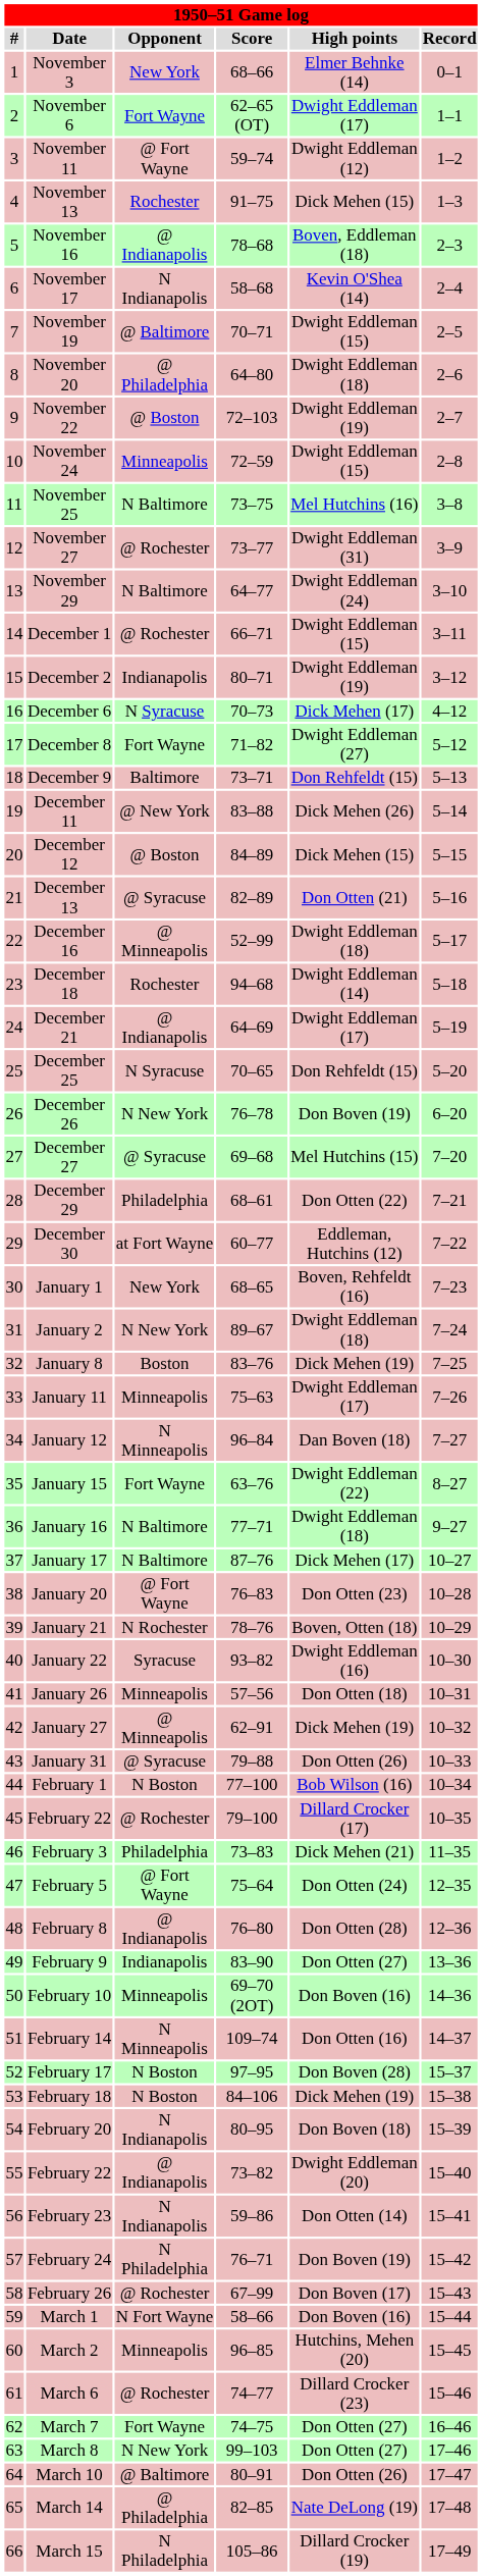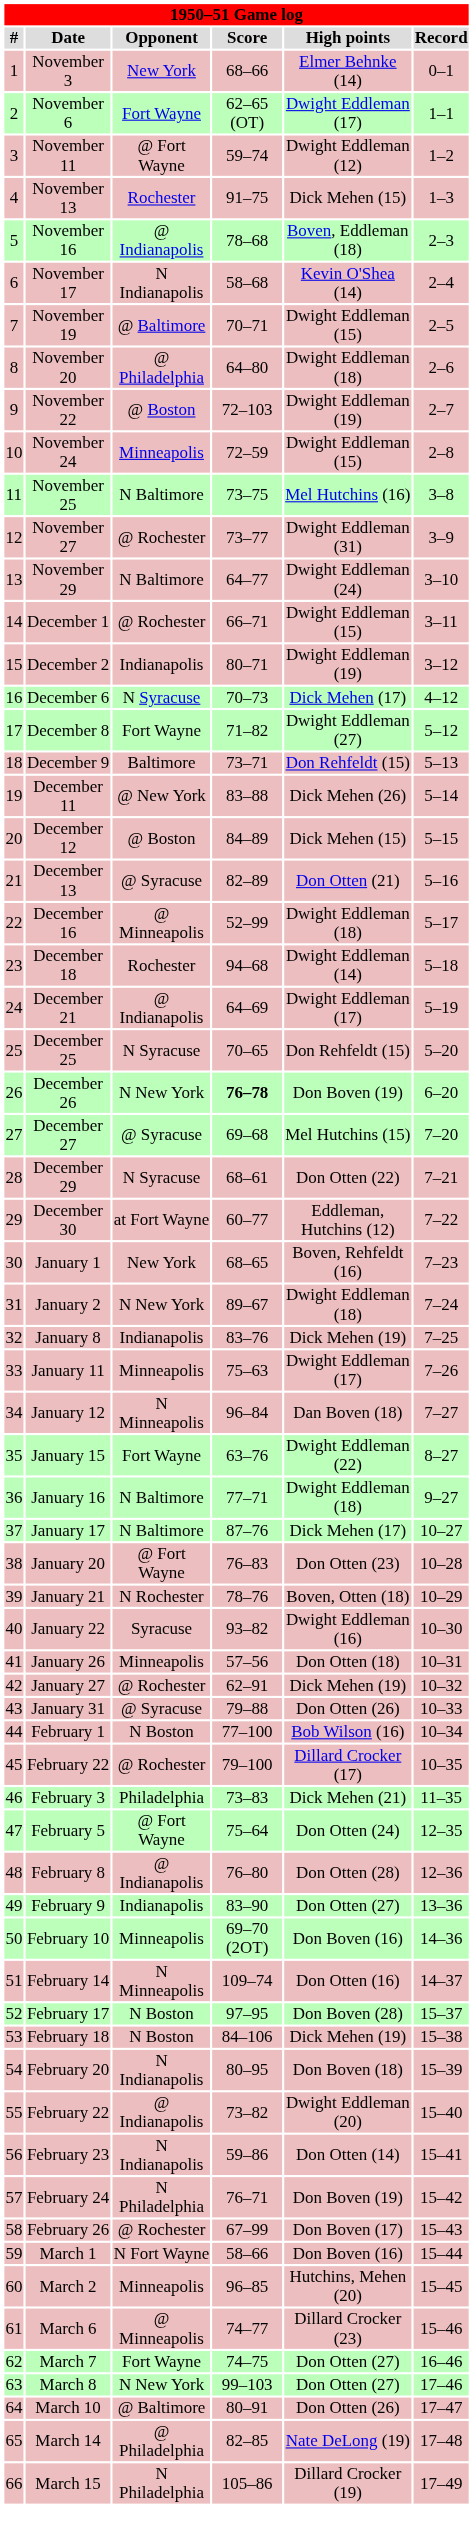 <table class="toccolours collapsible" width=50% style="clear:both; margin:1.5em auto; text-align:center">
 <tr>
 <th colspan=11 style="background:#FF0000; color:#000000;">1950–51 Game log</th>
 </tr>
 <tr align="center" bgcolor="#dddddd">
 <td><strong>#</strong></td>
 <td><strong>Date</strong></td>
 <td><strong>Opponent</strong></td>
 <td><strong>Score</strong></td>
 <td><strong>High points</strong></td>
 <td><strong>Record</strong></td>
 </tr>
 <tr align="center" bgcolor="edbebf">
 <td>1</td>
 <td>November 3</td>
 <td><a href='#'>New York</a></td>
 <td>68–66</td>
 <td><a href='#'>Elmer Behnke</a> (14)</td>
 <td>0–1</td>
 </tr>
 <tr align="center" bgcolor="bbffbb">
 <td>2</td>
 <td>November 6</td>
 <td><a href='#'>Fort Wayne</a></td>
 <td>62–65 (OT)</td>
 <td><a href='#'>Dwight Eddleman</a> (17)</td>
 <td>1–1</td>
 </tr>
 <tr align="center" bgcolor="edbebf">
 <td>3</td>
 <td>November 11</td>
 <td>@ Fort Wayne</td>
 <td>59–74</td>
 <td>Dwight Eddleman (12)</td>
 <td>1–2</td>
 </tr>
 <tr align="center" bgcolor="edbebf">
 <td>4</td>
 <td>November 13</td>
 <td><a href='#'>Rochester</a></td>
 <td>91–75</td>
 <td>Dick Mehen (15)</td>
 <td>1–3</td>
 </tr>
 <tr align="center" bgcolor="bbffbb">
 <td>5</td>
 <td>November 16</td>
 <td>@ <a href='#'>Indianapolis</a></td>
 <td>78–68</td>
 <td><a href='#'>Boven</a>, Eddleman (18)</td>
 <td>2–3</td>
 </tr>
 <tr align="center" bgcolor="edbebf">
 <td>6</td>
 <td>November 17</td>
 <td>N Indianapolis</td>
 <td>58–68</td>
 <td><a href='#'>Kevin O'Shea</a> (14)</td>
 <td>2–4</td>
 </tr>
 <tr align="center" bgcolor="edbebf">
 <td>7</td>
 <td>November 19</td>
 <td>@ <a href='#'>Baltimore</a></td>
 <td>70–71</td>
 <td>Dwight Eddleman (15)</td>
 <td>2–5</td>
 </tr>
 <tr align="center" bgcolor="edbebf">
 <td>8</td>
 <td>November 20</td>
 <td>@ <a href='#'>Philadelphia</a></td>
 <td>64–80</td>
 <td>Dwight Eddleman (18)</td>
 <td>2–6</td>
 </tr>
 <tr align="center" bgcolor="edbebf">
 <td>9</td>
 <td>November 22</td>
 <td>@ <a href='#'>Boston</a></td>
 <td>72–103</td>
 <td>Dwight Eddleman (19)</td>
 <td>2–7</td>
 </tr>
 <tr align="center" bgcolor="edbebf">
 <td>10</td>
 <td>November 24</td>
 <td><a href='#'>Minneapolis</a></td>
 <td>72–59</td>
 <td>Dwight Eddleman (15)</td>
 <td>2–8</td>
 </tr>
 <tr align="center" bgcolor="bbffbb">
 <td>11</td>
 <td>November 25</td>
 <td>N Baltimore</td>
 <td>73–75</td>
 <td><a href='#'>Mel Hutchins</a> (16)</td>
 <td>3–8</td>
 </tr>
 <tr align="center" bgcolor="edbebf">
 <td>12</td>
 <td>November 27</td>
 <td>@ Rochester</td>
 <td>73–77</td>
 <td>Dwight Eddleman (31)</td>
 <td>3–9</td>
 </tr>
 <tr align="center" bgcolor="edbebf">
 <td>13</td>
 <td>November 29</td>
 <td>N Baltimore</td>
 <td>64–77</td>
 <td>Dwight Eddleman (24)</td>
 <td>3–10</td>
 </tr>
 <tr align="center" bgcolor="edbebf">
 <td>14</td>
 <td>December 1</td>
 <td>@ Rochester</td>
 <td>66–71</td>
 <td>Dwight Eddleman (15)</td>
 <td>3–11</td>
 </tr>
 <tr align="center" bgcolor="edbebf">
 <td>15</td>
 <td>December 2</td>
 <td>Indianapolis</td>
 <td>80–71</td>
 <td>Dwight Eddleman (19)</td>
 <td>3–12</td>
 </tr>
 <tr align="center" bgcolor="bbffbb">
 <td>16</td>
 <td>December 6</td>
 <td>N <a href='#'>Syracuse</a></td>
 <td>70–73</td>
 <td><a href='#'>Dick Mehen</a> (17)</td>
 <td>4–12</td>
 </tr>
 <tr align="center" bgcolor="bbffbb">
 <td>17</td>
 <td>December 8</td>
 <td>Fort Wayne</td>
 <td>71–82</td>
 <td>Dwight Eddleman (27)</td>
 <td>5–12</td>
 </tr>
 <tr align="center" bgcolor="edbebf">
 <td>18</td>
 <td>December 9</td>
 <td>Baltimore</td>
 <td>73–71</td>
 <td><a href='#'>Don Rehfeldt</a> (15)</td>
 <td>5–13</td>
 </tr>
 <tr align="center" bgcolor="edbebf">
 <td>19</td>
 <td>December 11</td>
 <td>@ New York</td>
 <td>83–88</td>
 <td>Dick Mehen (26)</td>
 <td>5–14</td>
 </tr>
 <tr align="center" bgcolor="edbebf">
 <td>20</td>
 <td>December 12</td>
 <td>@ Boston</td>
 <td>84–89</td>
 <td>Dick Mehen (15)</td>
 <td>5–15</td>
 </tr>
 <tr align="center" bgcolor="edbebf">
 <td>21</td>
 <td>December 13</td>
 <td>@ Syracuse</td>
 <td>82–89</td>
 <td><a href='#'>Don Otten</a> (21)</td>
 <td>5–16</td>
 </tr>
 <tr align="center" bgcolor="edbebf">
 <td>22</td>
 <td>December 16</td>
 <td>@ Minneapolis</td>
 <td>52–99</td>
 <td>Dwight Eddleman (18)</td>
 <td>5–17</td>
 </tr>
 <tr align="center" bgcolor="edbebf">
 <td>23</td>
 <td>December 18</td>
 <td>Rochester</td>
 <td>94–68</td>
 <td>Dwight Eddleman (14)</td>
 <td>5–18</td>
 </tr>
 <tr align="center" bgcolor="edbebf">
 <td>24</td>
 <td>December 21</td>
 <td>@ Indianapolis</td>
 <td>64–69</td>
 <td>Dwight Eddleman (17)</td>
 <td>5–19</td>
 </tr>
 <tr align="center" bgcolor="edbebf">
 <td>25</td>
 <td>December 25</td>
 <td>N Syracuse</td>
 <td>70–65</td>
 <td>Don Rehfeldt (15)</td>
 <td>5–20</td>
 </tr>
 <tr align="center" bgcolor="bbffbb">
 <td>26</td>
 <td>December 26</td>
 <td>N New York</td>
-<td>76–78</td>
+<td><strong>76–78</strong></td>
 <td>Don Boven (19)</td>
 <td>6–20</td>
 </tr>
 <tr align="center" bgcolor="bbffbb">
 <td>27</td>
 <td>December 27</td>
 <td>@ Syracuse</td>
 <td>69–68</td>
 <td>Mel Hutchins (15)</td>
 <td>7–20</td>
 </tr>
 <tr align="center" bgcolor="edbebf">
 <td>28</td>
 <td>December 29</td>
-<td>Philadelphia</td>
+<td>N Syracuse</td>
 <td>68–61</td>
 <td>Don Otten (22)</td>
 <td>7–21</td>
 </tr>
 <tr align="center" bgcolor="edbebf">
 <td>29</td>
 <td>December 30</td>
 <td>at Fort Wayne</td>
 <td>60–77</td>
 <td>Eddleman, Hutchins (12)</td>
 <td>7–22</td>
 </tr>
 <tr align="center" bgcolor="edbebf">
 <td>30</td>
 <td>January 1</td>
 <td>New York</td>
 <td>68–65</td>
 <td>Boven, Rehfeldt (16)</td>
 <td>7–23</td>
 </tr>
 <tr align="center" bgcolor="edbebf">
 <td>31</td>
 <td>January 2</td>
 <td>N New York</td>
 <td>89–67</td>
 <td>Dwight Eddleman (18)</td>
 <td>7–24</td>
 </tr>
 <tr align="center" bgcolor="edbebf">
 <td>32</td>
 <td>January 8</td>
-<td>Boston</td>
+<td>Indianapolis</td>
 <td>83–76</td>
 <td>Dick Mehen (19)</td>
 <td>7–25</td>
 </tr>
 <tr align="center" bgcolor="edbebf">
 <td>33</td>
 <td>January 11</td>
 <td>Minneapolis</td>
 <td>75–63</td>
 <td>Dwight Eddleman (17)</td>
 <td>7–26</td>
 </tr>
 <tr align="center" bgcolor="edbebf">
 <td>34</td>
 <td>January 12</td>
 <td>N Minneapolis</td>
 <td>96–84</td>
 <td>Dan Boven (18)</td>
 <td>7–27</td>
 </tr>
 <tr align="center" bgcolor="bbffbb">
 <td>35</td>
 <td>January 15</td>
 <td>Fort Wayne</td>
 <td>63–76</td>
 <td>Dwight Eddleman (22)</td>
 <td>8–27</td>
 </tr>
 <tr align="center" bgcolor="bbffbb">
 <td>36</td>
 <td>January 16</td>
 <td>N Baltimore</td>
 <td>77–71</td>
 <td>Dwight Eddleman (18)</td>
 <td>9–27</td>
 </tr>
 <tr align="center" bgcolor="bbffbb">
 <td>37</td>
 <td>January 17</td>
 <td>N Baltimore</td>
 <td>87–76</td>
 <td>Dick Mehen (17)</td>
 <td>10–27</td>
 </tr>
 <tr align="center" bgcolor="edbebf">
 <td>38</td>
 <td>January 20</td>
 <td>@ Fort Wayne</td>
 <td>76–83</td>
 <td>Don Otten (23)</td>
 <td>10–28</td>
 </tr>
 <tr align="center" bgcolor="edbebf">
 <td>39</td>
 <td>January 21</td>
 <td>N Rochester</td>
 <td>78–76</td>
 <td>Boven, Otten (18)</td>
 <td>10–29</td>
 </tr>
 <tr align="center" bgcolor="edbebf">
 <td>40</td>
 <td>January 22</td>
 <td>Syracuse</td>
 <td>93–82</td>
 <td>Dwight Eddleman (16)</td>
 <td>10–30</td>
 </tr>
 <tr align="center" bgcolor="edbebf">
 <td>41</td>
 <td>January 26</td>
 <td>Minneapolis</td>
 <td>57–56</td>
 <td>Don Otten (18)</td>
 <td>10–31</td>
 </tr>
 <tr align="center" bgcolor="edbebf">
 <td>42</td>
 <td>January 27</td>
-<td>@ Minneapolis</td>
+<td>@ Rochester</td>
 <td>62–91</td>
 <td>Dick Mehen (19)</td>
 <td>10–32</td>
 </tr>
 <tr align="center" bgcolor="edbebf">
 <td>43</td>
 <td>January 31</td>
 <td>@ Syracuse</td>
 <td>79–88</td>
 <td>Don Otten (26)</td>
 <td>10–33</td>
 </tr>
 <tr align="center" bgcolor="edbebf">
 <td>44</td>
 <td>February 1</td>
 <td>N Boston</td>
 <td>77–100</td>
 <td><a href='#'>Bob Wilson</a> (16)</td>
 <td>10–34</td>
 </tr>
 <tr align="center" bgcolor="edbebf">
 <td>45</td>
 <td>February 22</td>
 <td>@ Rochester</td>
 <td>79–100</td>
 <td><a href='#'>Dillard Crocker</a> (17)</td>
 <td>10–35</td>
 </tr>
 <tr align="center" bgcolor="bbffbb">
 <td>46</td>
 <td>February 3</td>
 <td>Philadelphia</td>
 <td>73–83</td>
 <td>Dick Mehen (21)</td>
 <td>11–35</td>
 </tr>
 <tr align="center" bgcolor="bbffbb">
 <td>47</td>
 <td>February 5</td>
 <td>@ Fort Wayne</td>
 <td>75–64</td>
 <td>Don Otten (24)</td>
 <td>12–35</td>
 </tr>
 <tr align="center" bgcolor="edbebf">
 <td>48</td>
 <td>February 8</td>
 <td>@ Indianapolis</td>
 <td>76–80</td>
 <td>Don Otten (28)</td>
 <td>12–36</td>
 </tr>
 <tr align="center" bgcolor="bbffbb">
 <td>49</td>
 <td>February 9</td>
 <td>Indianapolis</td>
 <td>83–90</td>
 <td>Don Otten (27)</td>
 <td>13–36</td>
 </tr>
 <tr align="center" bgcolor="bbffbb">
 <td>50</td>
 <td>February 10</td>
 <td>Minneapolis</td>
 <td>69–70 (2OT)</td>
 <td>Don Boven (16)</td>
 <td>14–36</td>
 </tr>
 <tr align="center" bgcolor="edbebf">
 <td>51</td>
 <td>February 14</td>
 <td>N Minneapolis</td>
 <td>109–74</td>
 <td>Don Otten (16)</td>
 <td>14–37</td>
 </tr>
 <tr align="center" bgcolor="bbffbb">
 <td>52</td>
 <td>February 17</td>
 <td>N Boston</td>
 <td>97–95</td>
 <td>Don Boven (28)</td>
 <td>15–37</td>
 </tr>
 <tr align="center" bgcolor="edbebf">
 <td>53</td>
 <td>February 18</td>
 <td>N Boston</td>
 <td>84–106</td>
 <td>Dick Mehen (19)</td>
 <td>15–38</td>
 </tr>
 <tr align="center" bgcolor="edbebf">
 <td>54</td>
 <td>February 20</td>
 <td>N Indianapolis</td>
 <td>80–95</td>
 <td>Don Boven (18)</td>
 <td>15–39</td>
 </tr>
 <tr align="center" bgcolor="edbebf">
 <td>55</td>
 <td>February 22</td>
 <td>@ Indianapolis</td>
 <td>73–82</td>
 <td>Dwight Eddleman (20)</td>
 <td>15–40</td>
 </tr>
 <tr align="center" bgcolor="edbebf">
 <td>56</td>
 <td>February 23</td>
 <td>N Indianapolis</td>
 <td>59–86</td>
 <td>Don Otten (14)</td>
 <td>15–41</td>
 </tr>
 <tr align="center" bgcolor="edbebf">
 <td>57</td>
 <td>February 24</td>
 <td>N Philadelphia</td>
 <td>76–71</td>
 <td>Don Boven (19)</td>
 <td>15–42</td>
 </tr>
 <tr align="center" bgcolor="edbebf">
 <td>58</td>
 <td>February 26</td>
 <td>@ Rochester</td>
 <td>67–99</td>
 <td>Don Boven (17)</td>
 <td>15–43</td>
 </tr>
 <tr align="center" bgcolor="edbebf">
 <td>59</td>
 <td>March 1</td>
 <td>N Fort Wayne</td>
 <td>58–66</td>
 <td>Don Boven (16)</td>
 <td>15–44</td>
 </tr>
 <tr align="center" bgcolor="edbebf">
 <td>60</td>
 <td>March 2</td>
 <td>Minneapolis</td>
 <td>96–85</td>
 <td>Hutchins, Mehen (20)</td>
 <td>15–45</td>
 </tr>
 <tr align="center" bgcolor="edbebf">
 <td>61</td>
 <td>March 6</td>
-<td>@ Rochester</td>
+<td>@ Minneapolis</td>
 <td>74–77</td>
 <td>Dillard Crocker (23)</td>
 <td>15–46</td>
 </tr>
 <tr align="center" bgcolor="bbffbb">
 <td>62</td>
 <td>March 7</td>
 <td>Fort Wayne</td>
 <td>74–75</td>
 <td>Don Otten (27)</td>
 <td>16–46</td>
 </tr>
 <tr align="center" bgcolor="bbffbb">
 <td>63</td>
 <td>March 8</td>
 <td>N New York</td>
 <td>99–103</td>
 <td>Don Otten (27)</td>
 <td>17–46</td>
 </tr>
 <tr align="center" bgcolor="edbebf">
 <td>64</td>
 <td>March 10</td>
 <td>@ Baltimore</td>
 <td>80–91</td>
 <td>Don Otten (26)</td>
 <td>17–47</td>
 </tr>
 <tr align="center" bgcolor="edbebf">
 <td>65</td>
 <td>March 14</td>
 <td>@ Philadelphia</td>
 <td>82–85</td>
 <td><a href='#'>Nate DeLong</a> (19)</td>
 <td>17–48</td>
 </tr>
 <tr align="center" bgcolor="edbebf">
 <td>66</td>
 <td>March 15</td>
 <td>N Philadelphia</td>
 <td>105–86</td>
 <td>Dillard Crocker (19)</td>
 <td>17–49</td>
 </tr>
 </table>
